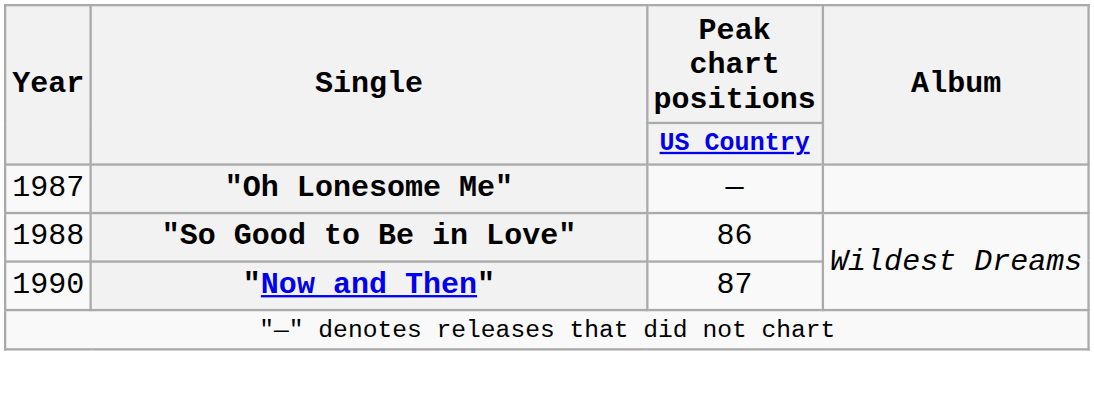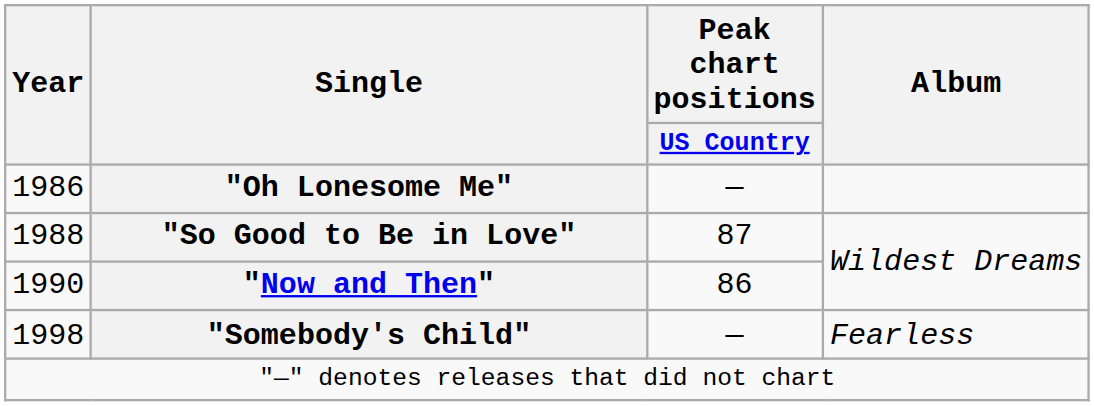 <table class="wikitable plainrowheaders" style="text-align:center;">
 <tr>
 <th rowspan="2">Year</th>
 <th rowspan="2" style="width:18em;">Single</th>
 <th colspan="1">Peak chart<br>positions</th>
 <th rowspan="2">Album</th>
 </tr>
 <tr style="font-size:smaller;">
 <th width="45"><a href='#'>US Country</a><br></th>
 </tr>
 <tr>
-<td>1987</td>
+<td>1986</td>
 <th scope="row">"Oh Lonesome Me"</th>
 <td>—</td>
 <td></td>
 </tr>
 <tr>
 <td>1988</td>
 <th scope="row">"So Good to Be in Love"</th>
-<td>86</td>
+<td>87</td>
 <td align="left" rowspan="2"><em>Wildest Dreams</em></td>
 </tr>
 <tr>
 <td>1990</td>
 <th scope="row">"<a href='#'>Now and Then</a>"</th>
-<td>87</td>
+<td>86</td>
+</tr>
+<tr>
+<td>1998</td>
+<th scope="row">"Somebody's Child"</th>
+<td>—</td>
+<td align="left"><em>Fearless</em></td>
 </tr>
 <tr>
 <td colspan="4" style="font-size:8pt">"—" denotes releases that did not chart</td>
 </tr>
 </table>
